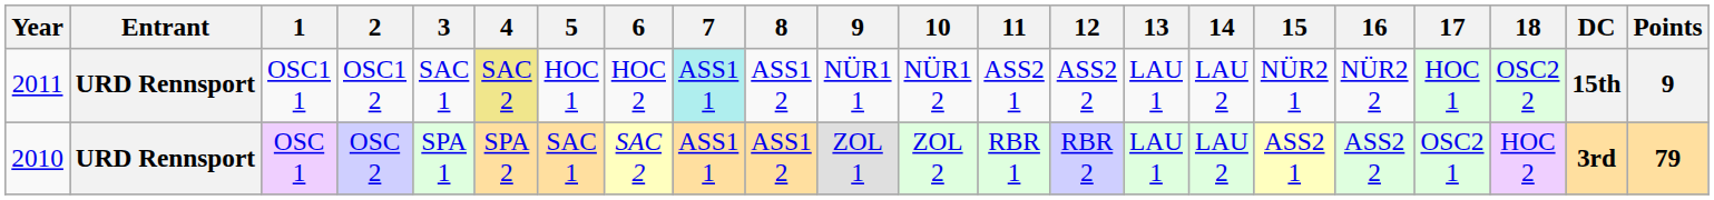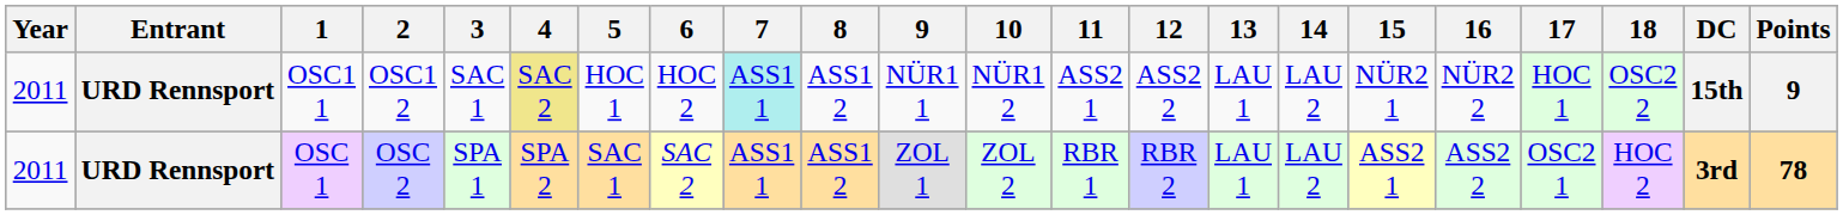 <table class="wikitable" style="text-align:center; font-size:90%">
 <tr>
 <th>Year</th>
 <th>Entrant</th>
 <th>1</th>
 <th>2</th>
 <th>3</th>
 <th>4</th>
 <th>5</th>
 <th>6</th>
 <th>7</th>
 <th>8</th>
 <th>9</th>
 <th>10</th>
 <th>11</th>
 <th>12</th>
 <th>13</th>
 <th>14</th>
 <th>15</th>
 <th>16</th>
 <th>17</th>
 <th>18</th>
 <th>DC</th>
 <th>Points</th>
 </tr>
 <tr>
 <td><a href='#'>2011</a></td>
 <th>URD Rennsport</th>
 <td><a href='#'>OSC1<br>1</a></td>
 <td><a href='#'>OSC1<br>2</a></td>
 <td><a href='#'>SAC<br>1</a></td>
 <td style="background: khaki;"><a href='#'>SAC<br>2</a></td>
 <td><a href='#'>HOC<br>1</a></td>
 <td><a href='#'>HOC<br>2</a></td>
 <td style="background: paleturquoise;"><a href='#'>ASS1<br>1</a></td>
 <td><a href='#'>ASS1<br>2</a></td>
 <td><a href='#'>NÜR1<br>1</a></td>
 <td><a href='#'>NÜR1<br>2</a></td>
 <td><a href='#'>ASS2<br>1</a></td>
 <td><a href='#'>ASS2<br>2</a></td>
 <td><a href='#'>LAU<br>1</a></td>
 <td><a href='#'>LAU<br>2</a></td>
 <td><a href='#'>NÜR2<br>1</a></td>
 <td><a href='#'>NÜR2<br>2</a></td>
 <td style="background:#DFFFDF;"><a href='#'>HOC<br>1</a><br></td>
 <td style="background:#DFFFDF;"><a href='#'>OSC2<br>2</a><br></td>
 <th>15th</th>
 <th>9</th>
 </tr>
 <tr>
-<td><a href='#'>2010</a></td>
+<td><a href='#'>2011</a></td>
 <th>URD Rennsport</th>
 <td style="background:#EFCFFF;"><a href='#'>OSC<br>1</a><br></td>
 <td style="background:#CFCFFF;"><a href='#'>OSC<br>2</a><br></td>
 <td style="background:#DFFFDF;"><a href='#'>SPA<br>1</a><br></td>
 <td style="background:#FFDF9F;"><a href='#'>SPA<br>2</a><br></td>
 <td style="background:#FFDF9F;"><a href='#'>SAC<br>1</a><br></td>
 <td style="background:#FFFFBF;"><em><a href='#'>SAC<br>2</a></em><br></td>
 <td style="background:#FFDF9F;"><a href='#'>ASS1<br>1</a><br></td>
 <td style="background:#FFDF9F;"><a href='#'>ASS1<br>2</a><br></td>
 <td style="background:#DFDFDF;"><a href='#'>ZOL<br>1</a><br></td>
 <td style="background:#DFFFDF;"><a href='#'>ZOL<br>2</a><br></td>
 <td style="background:#DFFFDF;"><a href='#'>RBR<br>1</a><br></td>
 <td style="background:#CFCFFF;"><a href='#'>RBR<br>2</a><br></td>
 <td style="background:#DFFFDF;"><a href='#'>LAU<br>1</a><br></td>
 <td style="background:#DFFFDF;"><a href='#'>LAU<br>2</a><br></td>
 <td style="background:#FFFFBF;"><a href='#'>ASS2<br>1</a><br></td>
 <td style="background:#DFFFDF;"><a href='#'>ASS2<br>2</a><br></td>
 <td style="background:#DFFFDF;"><a href='#'>OSC2<br>1</a><br></td>
 <td style="background:#EFCFFF;"><a href='#'>HOC<br>2</a><br></td>
 <th style="background:#FFDF9F;">3rd</th>
-<th style="background:#FFDF9F;">79</th>
+<th style="background:#FFDF9F;">78</th>
 </tr>
 </table>
